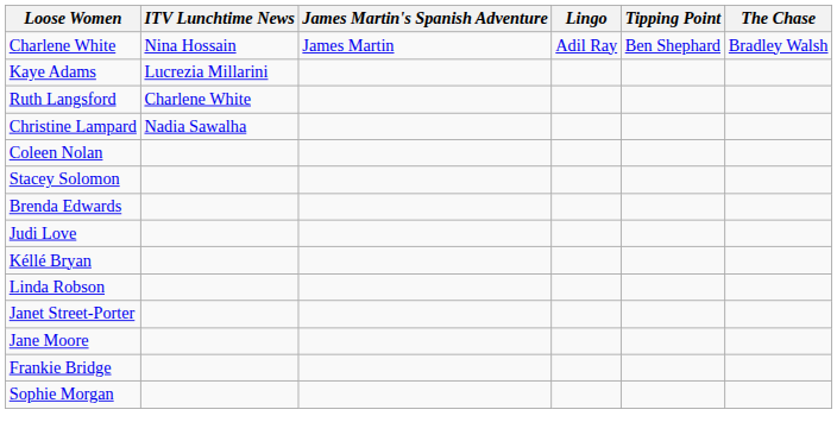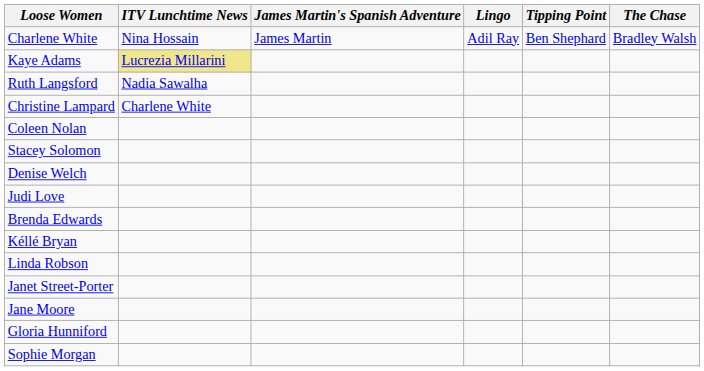 <table class="wikitable">
 <tr>
 <th><em>Loose Women</em></th>
 <th><em>ITV Lunchtime News</em></th>
 <th><em>James Martin's Spanish Adventure</em></th>
 <th><em>Lingo</em></th>
 <th><em>Tipping Point</em></th>
 <th><em>The Chase</em></th>
 </tr>
 <tr>
 <td><a href='#'>Charlene White</a></td>
 <td><a href='#'>Nina Hossain</a></td>
 <td><a href='#'>James Martin</a></td>
 <td><a href='#'>Adil Ray</a></td>
 <td><a href='#'>Ben Shephard</a></td>
 <td><a href='#'>Bradley Walsh</a></td>
 </tr>
 <tr>
 <td><a href='#'>Kaye Adams</a></td>
-<td><a href='#'>Lucrezia Millarini</a></td>
+<td style="background: khaki;"><a href='#'>Lucrezia Millarini</a></td>
 <td></td>
 <td></td>
 <td></td>
 <td></td>
 </tr>
 <tr>
 <td><a href='#'>Ruth Langsford</a></td>
-<td><a href='#'>Charlene White</a></td>
+<td><a href='#'>Nadia Sawalha</a></td>
 <td></td>
 <td></td>
 <td></td>
 <td></td>
 </tr>
 <tr>
 <td><a href='#'>Christine Lampard</a></td>
-<td><a href='#'>Nadia Sawalha</a></td>
+<td><a href='#'>Charlene White</a></td>
 <td></td>
 <td></td>
 <td></td>
 <td></td>
 </tr>
 <tr>
 <td><a href='#'>Coleen Nolan</a></td>
 <td></td>
 <td></td>
 <td></td>
 <td></td>
 <td></td>
 </tr>
 <tr>
 <td><a href='#'>Stacey Solomon</a></td>
 <td></td>
 <td></td>
 <td></td>
 <td></td>
 <td></td>
 </tr>
 <tr>
-<td><a href='#'>Brenda Edwards</a></td>
+<td><a href='#'>Denise Welch</a></td>
 <td></td>
 <td></td>
 <td></td>
 <td></td>
 <td></td>
 </tr>
 <tr>
 <td><a href='#'>Judi Love</a></td>
+<td></td>
+<td></td>
+<td></td>
+<td></td>
+<td></td>
+</tr>
+<tr>
+<td><a href='#'>Brenda Edwards</a></td>
 <td></td>
 <td></td>
 <td></td>
 <td></td>
 <td></td>
 </tr>
 <tr>
 <td><a href='#'>Kéllé Bryan</a></td>
 <td></td>
 <td></td>
 <td></td>
 <td></td>
 <td></td>
 </tr>
 <tr>
 <td><a href='#'>Linda Robson</a></td>
 <td></td>
 <td></td>
 <td></td>
 <td></td>
 <td></td>
 </tr>
 <tr>
 <td><a href='#'>Janet Street-Porter</a></td>
 <td></td>
 <td></td>
 <td></td>
 <td></td>
 <td></td>
 </tr>
 <tr>
 <td><a href='#'>Jane Moore</a></td>
 <td></td>
 <td></td>
 <td></td>
 <td></td>
 <td></td>
 </tr>
 <tr>
-<td><a href='#'>Frankie Bridge</a></td>
+<td><a href='#'>Gloria Hunniford</a></td>
 <td></td>
 <td></td>
 <td></td>
 <td></td>
 <td></td>
 </tr>
 <tr>
 <td><a href='#'>Sophie Morgan</a></td>
 <td></td>
 <td></td>
 <td></td>
 <td></td>
 <td></td>
 </tr>
 </table>
